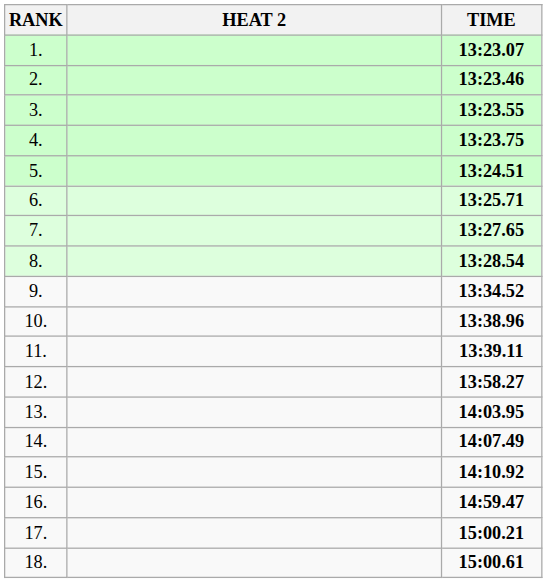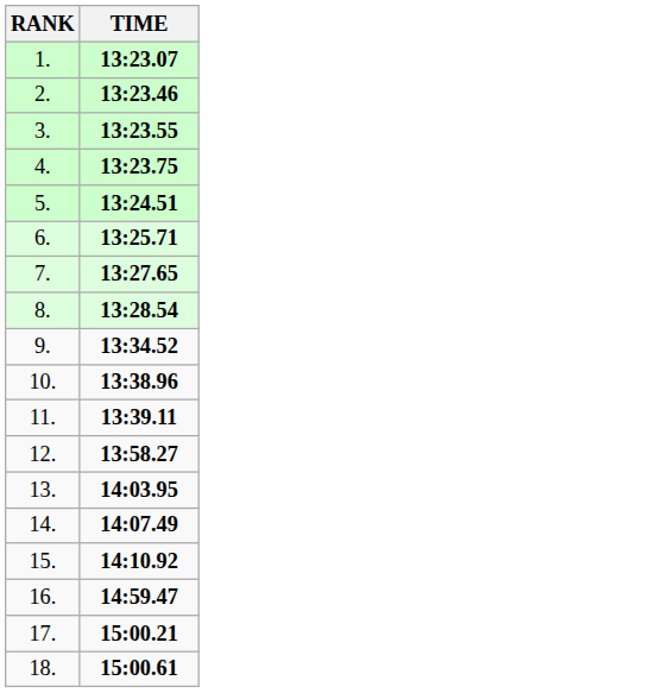 <table class="wikitable" style="border-collapse: collapse; font-size: 90%;">
 <tr>
 <th>RANK</th>
-<th align="center" style="width: 20em">HEAT 2</th>
 <th align="center" style="width: 5em">TIME</th>
 </tr>
 <tr style="background:#ccffcc;">
 <td align="center">1.</td>
-<td></td>
 <td align="center"><strong>13:23.07</strong></td>
 </tr>
 <tr style="background:#ccffcc;">
 <td align="center">2.</td>
-<td></td>
 <td align="center"><strong>13:23.46</strong></td>
 </tr>
 <tr style="background:#ccffcc;">
 <td align="center">3.</td>
-<td></td>
 <td align="center"><strong>13:23.55</strong></td>
 </tr>
 <tr style="background:#ccffcc;">
 <td align="center">4.</td>
-<td></td>
 <td align="center"><strong>13:23.75</strong></td>
 </tr>
 <tr style="background:#ccffcc;">
 <td align="center">5.</td>
-<td></td>
 <td align="center"><strong>13:24.51</strong></td>
 </tr>
 <tr style="background:#ddffdd;">
 <td align="center">6.</td>
-<td></td>
 <td align="center"><strong>13:25.71</strong></td>
 </tr>
 <tr style="background:#ddffdd;">
 <td align="center">7.</td>
-<td></td>
 <td align="center"><strong>13:27.65</strong></td>
 </tr>
 <tr style="background:#ddffdd;">
 <td align="center">8.</td>
-<td></td>
 <td align="center"><strong>13:28.54</strong></td>
 </tr>
 <tr>
 <td align="center">9.</td>
-<td></td>
 <td align="center"><strong>13:34.52</strong></td>
 </tr>
 <tr>
 <td align="center">10.</td>
-<td></td>
 <td align="center"><strong>13:38.96</strong></td>
 </tr>
 <tr>
 <td align="center">11.</td>
-<td></td>
 <td align="center"><strong>13:39.11</strong></td>
 </tr>
 <tr>
 <td align="center">12.</td>
-<td></td>
 <td align="center"><strong>13:58.27</strong></td>
 </tr>
 <tr>
 <td align="center">13.</td>
-<td></td>
 <td align="center"><strong>14:03.95</strong></td>
 </tr>
 <tr>
 <td align="center">14.</td>
-<td></td>
 <td align="center"><strong>14:07.49</strong></td>
 </tr>
 <tr>
 <td align="center">15.</td>
-<td></td>
 <td align="center"><strong>14:10.92</strong></td>
 </tr>
 <tr>
 <td align="center">16.</td>
-<td></td>
 <td align="center"><strong>14:59.47</strong></td>
 </tr>
 <tr>
 <td align="center">17.</td>
-<td></td>
 <td align="center"><strong>15:00.21</strong></td>
 </tr>
 <tr>
 <td align="center">18.</td>
-<td></td>
 <td align="center"><strong>15:00.61</strong></td>
 </tr>
 </table>
